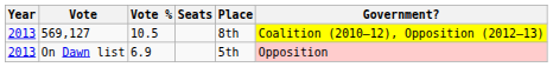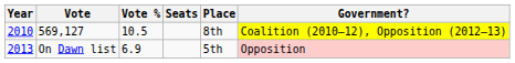 <table class="wikitable">
 <tr>
 <th>Year</th>
 <th>Vote</th>
 <th>Vote %</th>
 <th>Seats</th>
 <th>Place</th>
 <th>Government?</th>
 </tr>
 <tr>
-<td><a href='#'>2013</a></td>
+<td><a href='#'>2010</a></td>
 <td>569,127</td>
 <td>10.5</td>
 <td></td>
 <td>8th</td>
 <td style="background-color:yellow">Coalition (2010–12), Opposition (2012–13)</td>
 </tr>
 <tr>
 <td><a href='#'>2013</a></td>
 <td>On <a href='#'>Dawn</a> list</td>
 <td>6.9</td>
 <td></td>
 <td>5th</td>
 <td style="background-color:#fcc">Opposition</td>
 </tr>
 </table>
